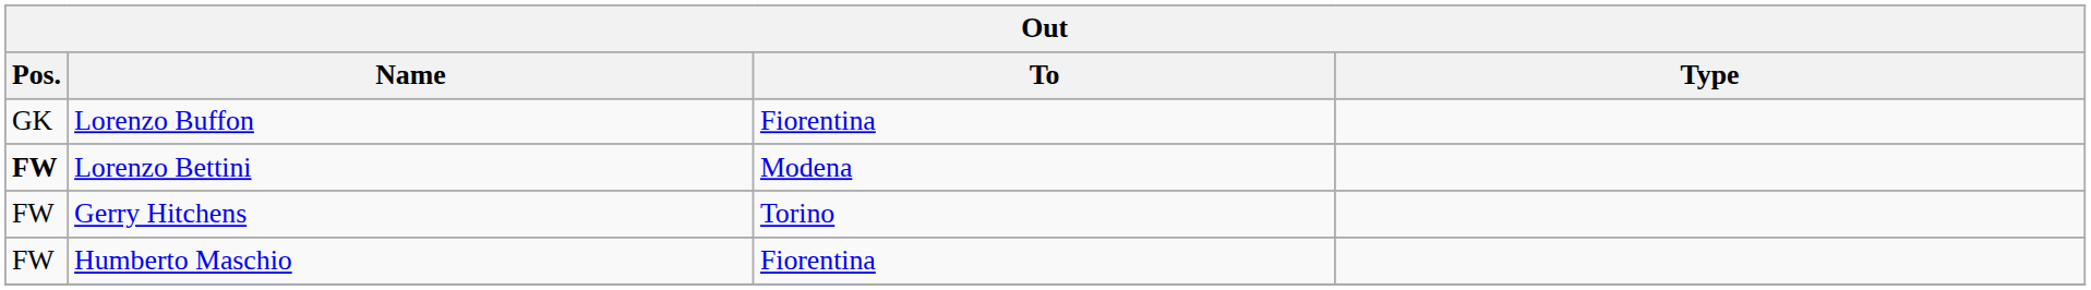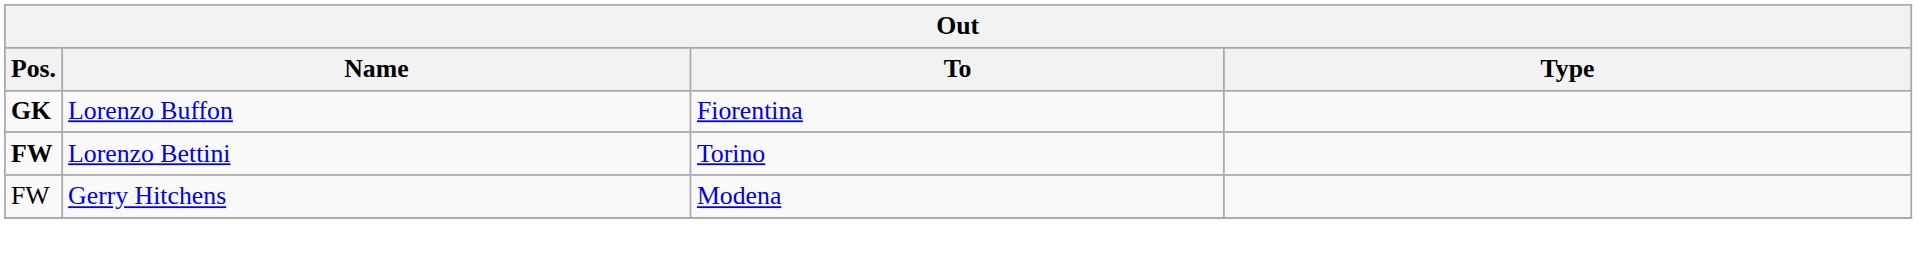 <table class="wikitable" style="font-size:90%;">
 <tr>
 <th colspan="4">Out</th>
 </tr>
 <tr>
 <th width=3%>Pos.</th>
 <th width=33%>Name</th>
 <th width=28%>To</th>
 <th width=36%>Type</th>
 </tr>
 <tr>
-<td>GK</td>
+<td><strong>GK</strong></td>
 <td><a href='#'>Lorenzo Buffon</a></td>
 <td><a href='#'>Fiorentina</a></td>
 <td></td>
 </tr>
 <tr>
 <td><strong>FW</strong></td>
 <td><a href='#'>Lorenzo Bettini</a></td>
-<td><a href='#'>Modena</a></td>
+<td><a href='#'>Torino</a></td>
 <td></td>
 </tr>
 <tr>
 <td>FW</td>
 <td><a href='#'>Gerry Hitchens</a></td>
-<td><a href='#'>Torino</a></td>
-<td></td>
-</tr>
-<tr>
-<td>FW</td>
-<td><a href='#'>Humberto Maschio</a></td>
-<td><a href='#'>Fiorentina</a></td>
+<td><a href='#'>Modena</a></td>
 <td></td>
 </tr>
 <tr>
 </tr>
 </table>
